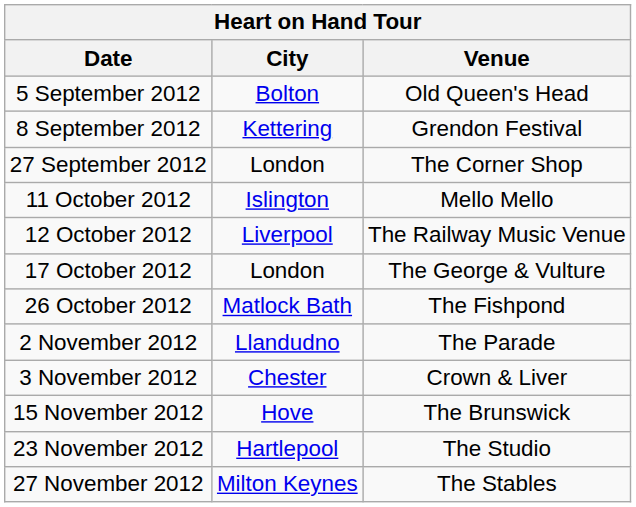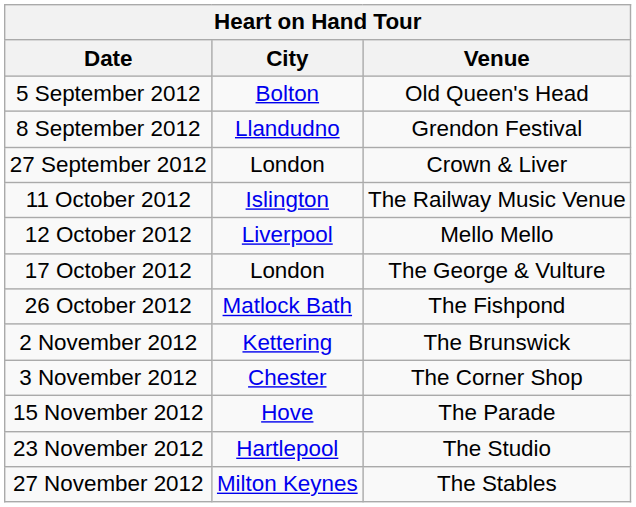 <table class="wikitable" style="text-align:center;">
 <tr>
 <th colspan=4>Heart on Hand Tour</th>
 </tr>
 <tr>
 <th>Date</th>
 <th>City</th>
 <th>Venue</th>
 </tr>
 <tr>
 <td>5 September 2012</td>
 <td><a href='#'>Bolton</a></td>
 <td>Old Queen's Head</td>
 </tr>
 <tr>
 <td>8 September 2012</td>
-<td><a href='#'>Kettering</a></td>
+<td><a href='#'>Llandudno</a></td>
 <td>Grendon Festival</td>
 </tr>
 <tr>
 <td>27 September 2012</td>
 <td>London</td>
-<td>The Corner Shop</td>
+<td>Crown & Liver</td>
 </tr>
 <tr>
 <td>11 October 2012</td>
 <td><a href='#'>Islington</a></td>
-<td>Mello Mello</td>
+<td>The Railway Music Venue</td>
 </tr>
 <tr>
 <td>12 October 2012</td>
 <td><a href='#'>Liverpool</a></td>
-<td>The Railway Music Venue</td>
+<td>Mello Mello</td>
 </tr>
 <tr>
 <td>17 October 2012</td>
 <td>London</td>
 <td>The George & Vulture</td>
 </tr>
 <tr>
 <td>26 October 2012</td>
 <td><a href='#'>Matlock Bath</a></td>
 <td>The Fishpond</td>
 </tr>
 <tr>
 <td>2 November 2012</td>
-<td><a href='#'>Llandudno</a></td>
-<td>The Parade</td>
+<td><a href='#'>Kettering</a></td>
+<td>The Brunswick</td>
 </tr>
 <tr>
 <td>3 November 2012</td>
 <td><a href='#'>Chester</a></td>
-<td>Crown & Liver</td>
+<td>The Corner Shop</td>
 </tr>
 <tr>
 <td>15 November 2012</td>
 <td><a href='#'>Hove</a></td>
-<td>The Brunswick</td>
+<td>The Parade</td>
 </tr>
 <tr>
 <td>23 November 2012</td>
 <td><a href='#'>Hartlepool</a></td>
 <td>The Studio</td>
 </tr>
 <tr>
 <td>27 November 2012</td>
 <td><a href='#'>Milton Keynes</a></td>
 <td>The Stables</td>
 </tr>
 </table>
